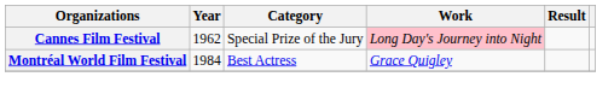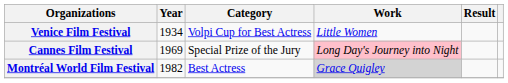 <table class= "wikitable plainrowheaders sortable">
 <tr>
 <th>Organizations</th>
 <th scope="col">Year</th>
 <th scope="col">Category</th>
 <th scope="col">Work</th>
 <th scope="col">Result</th>
 <th scope="col" class="unsortable"></th>
 </tr>
 <tr>
+<th scope="row" rowspan="1"><a href='#'>Venice Film Festival</a></th>
+<td>1934</td>
+<td><a href='#'>Volpi Cup for Best Actress</a></td>
+<td><em><a href='#'>Little Women</a></em></td>
+<td></td>
+<td></td>
+</tr>
+<tr>
 <th scope="row" rowspan="1"><a href='#'>Cannes Film Festival</a></th>
-<td style="text-align:center;">1962</td>
+<td style="text-align:center;">1969</td>
 <td>Special Prize of the Jury</td>
 <td style="background: pink;"><em>Long Day's Journey into Night</em></td>
 <td></td>
 <td></td>
 </tr>
 <tr>
 <th scope="row" rowspan="1"><a href='#'>Montréal World Film Festival</a></th>
-<td style="text-align:center;">1984</td>
+<td style="text-align:center;">1982</td>
 <td><a href='#'>Best Actress</a></td>
-<td><em><a href='#'>Grace Quigley</a></em></td>
+<td style="background: lightgrey;"><em><a href='#'>Grace Quigley</a></em></td>
 <td></td>
 <td></td>
 </tr>
 <tr>
 </tr>
 </table>
